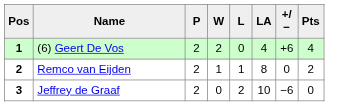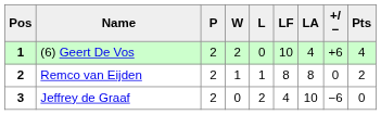 <table style=border-collapse:collapse border=1 cellspacing=0 cellpadding=5>
 <tr align=center bgcolor=#efefef>
 <th width=20>Pos</th>
 <th width=200>Name</th>
 <th width=20>P</th>
 <th width=20>W</th>
 <th width=20>L</th>
+<th width=20>LF</th>
 <th width=20>LA</th>
 <th width=20>+/−</th>
 <th width=20>Pts</th>
 </tr>
 <tr align=center style="background: #ccffcc;">
 <td><strong>1</strong></td>
 <td align="left"> (6) <a href='#'>Geert De Vos</a></td>
 <td>2</td>
 <td>2</td>
 <td>0</td>
+<td>10</td>
 <td>4</td>
 <td>+6</td>
 <td>4</td>
 </tr>
 <tr align=center>
 <td><strong>2</strong></td>
 <td align="left"> <a href='#'>Remco van Eijden</a></td>
 <td>2</td>
 <td>1</td>
 <td>1</td>
 <td>8</td>
+<td>8</td>
 <td>0</td>
 <td>2</td>
 </tr>
 <tr align=center>
 <td><strong>3</strong></td>
 <td align="left"> <a href='#'>Jeffrey de Graaf</a></td>
 <td>2</td>
 <td>0</td>
 <td>2</td>
+<td>4</td>
 <td>10</td>
 <td>−6</td>
 <td>0</td>
 </tr>
 </table>
